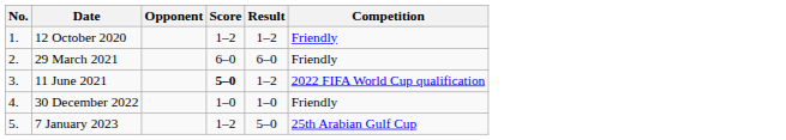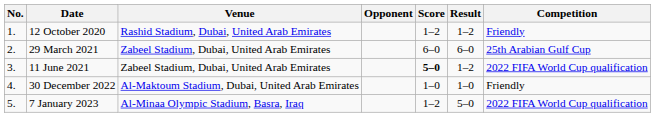 <table class="wikitable" style="font-size:100%;">
 <tr>
 <th>No.</th>
 <th>Date</th>
+<th>Venue</th>
 <th>Opponent</th>
 <th>Score</th>
 <th>Result</th>
 <th>Competition</th>
 </tr>
 <tr>
 <td>1.</td>
 <td>12 October 2020</td>
+<td><a href='#'>Rashid Stadium</a>, <a href='#'>Dubai</a>, <a href='#'>United Arab Emirates</a></td>
 <td></td>
 <td align="center">1–2</td>
 <td align="center">1–2</td>
 <td><a href='#'>Friendly</a></td>
 </tr>
 <tr>
 <td>2.</td>
 <td>29 March 2021</td>
+<td><a href='#'>Zabeel Stadium</a>, Dubai, United Arab Emirates</td>
 <td></td>
 <td align="center">6–0</td>
 <td align="center">6–0</td>
-<td>Friendly</td>
+<td><a href='#'>25th Arabian Gulf Cup</a></td>
 </tr>
 <tr>
 <td>3.</td>
 <td>11 June 2021</td>
+<td>Zabeel Stadium, Dubai, United Arab Emirates</td>
 <td></td>
 <td align="center"><strong>5–0</strong></td>
 <td align="center">1–2</td>
 <td><a href='#'>2022 FIFA World Cup qualification</a></td>
 </tr>
 <tr>
 <td>4.</td>
 <td>30 December 2022</td>
+<td><a href='#'>Al-Maktoum Stadium</a>, Dubai, United Arab Emirates</td>
 <td></td>
 <td align="center">1–0</td>
 <td align="center">1–0</td>
 <td>Friendly</td>
 </tr>
 <tr>
 <td>5.</td>
 <td>7 January 2023</td>
+<td><a href='#'>Al-Minaa Olympic Stadium</a>, <a href='#'>Basra</a>, <a href='#'>Iraq</a></td>
 <td></td>
 <td align="center">1–2</td>
 <td align="center">5–0</td>
-<td><a href='#'>25th Arabian Gulf Cup</a></td>
+<td><a href='#'>2022 FIFA World Cup qualification</a></td>
 </tr>
 </table>
